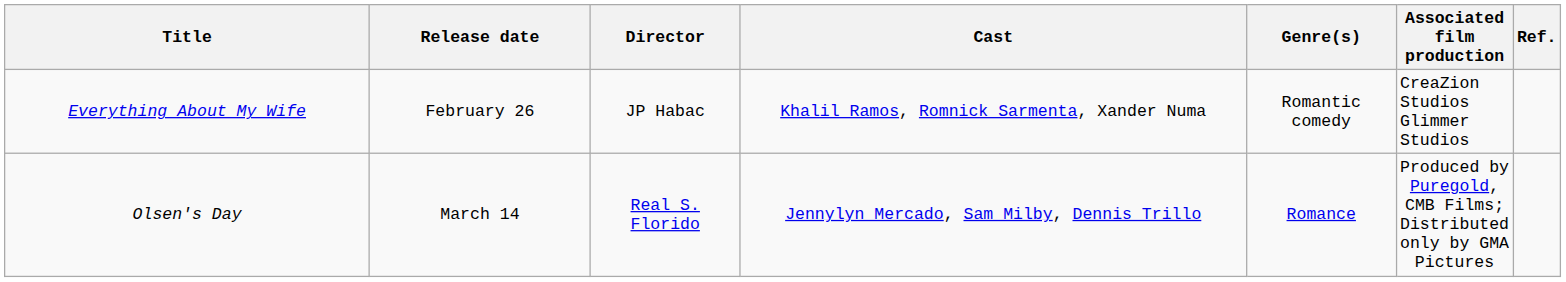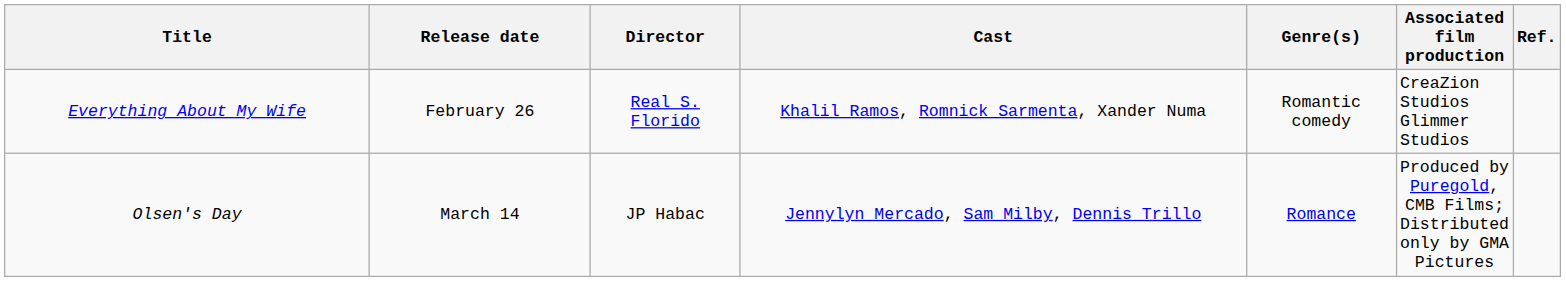 <table class="wikitable" style="width:97%">
 <tr>
 <th style="width:25%;">Title</th>
 <th style="width:15%;">Release date</th>
 <th style="width:10%;">Director</th>
 <th style="width:35%;">Cast </th>
 <th style="width:10%;">Genre(s)</th>
 <th style="width:20%;">Associated film production</th>
 <th style="width:2%;">Ref.</th>
 </tr>
 <tr>
 <td style="text-align: center;"><em><a href='#'>Everything About My Wife</a></em></td>
 <td style="text-align: center;">February 26</td>
-<td style="text-align: center;">JP Habac</td>
+<td style="text-align: center;"><a href='#'>Real S. Florido</a></td>
 <td style="text-align: center;"><a href='#'>Khalil Ramos</a>, <a href='#'>Romnick Sarmenta</a>, Xander Numa</td>
 <td style="text-align: center;">Romantic comedy</td>
 <td>CreaZion Studios<br>Glimmer Studios</td>
 <td style="text-align: center;"></td>
 </tr>
 <tr>
 <td style="text-align: center;"><em>Olsen's  Day</em></td>
 <td style="text-align: center;">March 14</td>
-<td style="text-align: center;"><a href='#'>Real S. Florido</a></td>
+<td style="text-align: center;">JP Habac</td>
 <td style="text-align: center;"><a href='#'>Jennylyn Mercado</a>, <a href='#'>Sam Milby</a>, <a href='#'>Dennis Trillo</a></td>
 <td style="text-align: center;"><a href='#'>Romance</a></td>
 <td style="text-align: center;">Produced by <a href='#'>Puregold</a>, CMB Films; Distributed only by GMA Pictures</td>
 <td style="text-align: center;"></td>
 </tr>
 </table>
